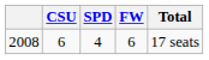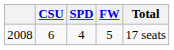 <table class=wikitable>
 <tr>
 <th></th>
 <th><a href='#'>CSU</a></th>
 <th><a href='#'>SPD</a></th>
 <th><a href='#'>FW</a></th>
 <th>Total</th>
 </tr>
 <tr align="center">
 <td>2008</td>
 <td>6</td>
 <td>4</td>
-<td>6</td>
+<td>5</td>
 <td>17 seats</td>
 </tr>
 </table>
